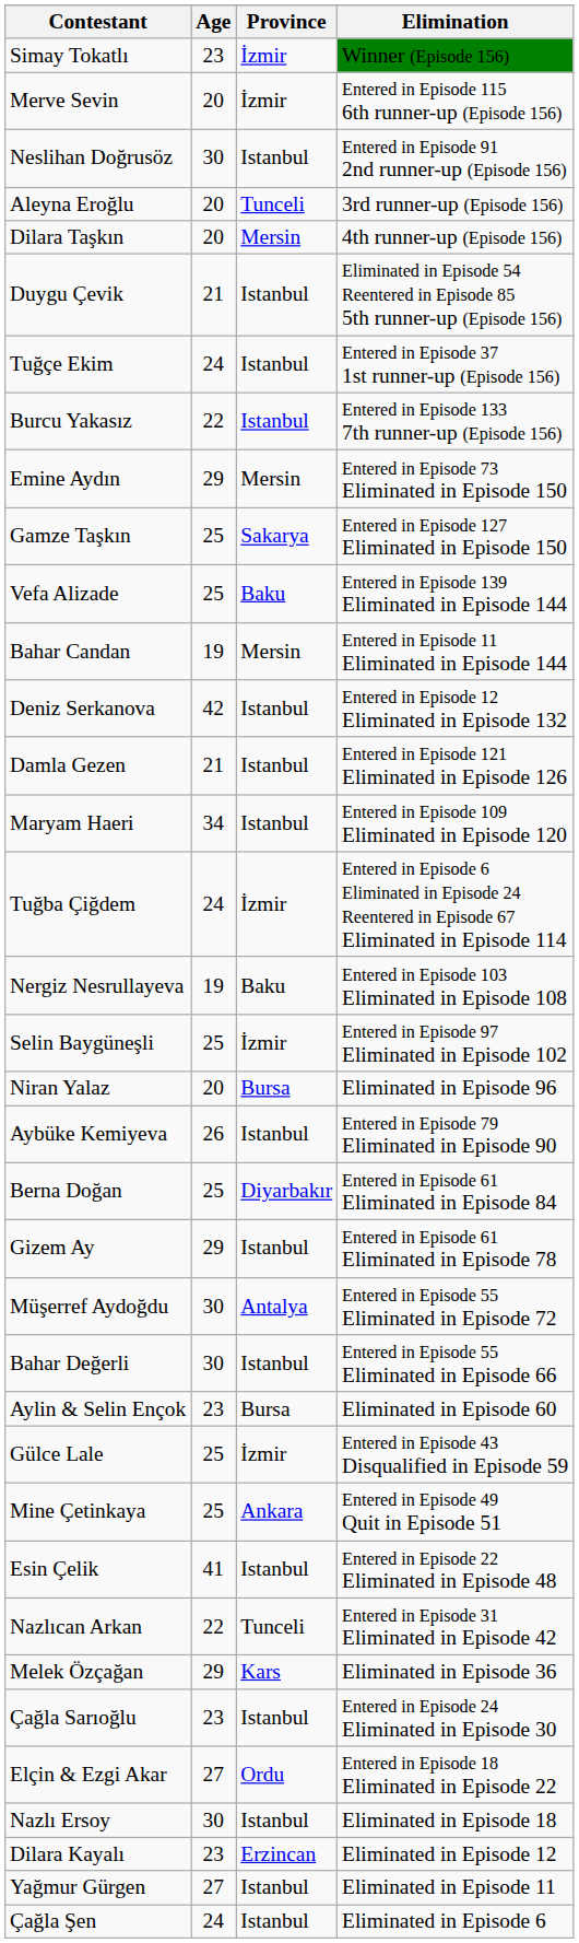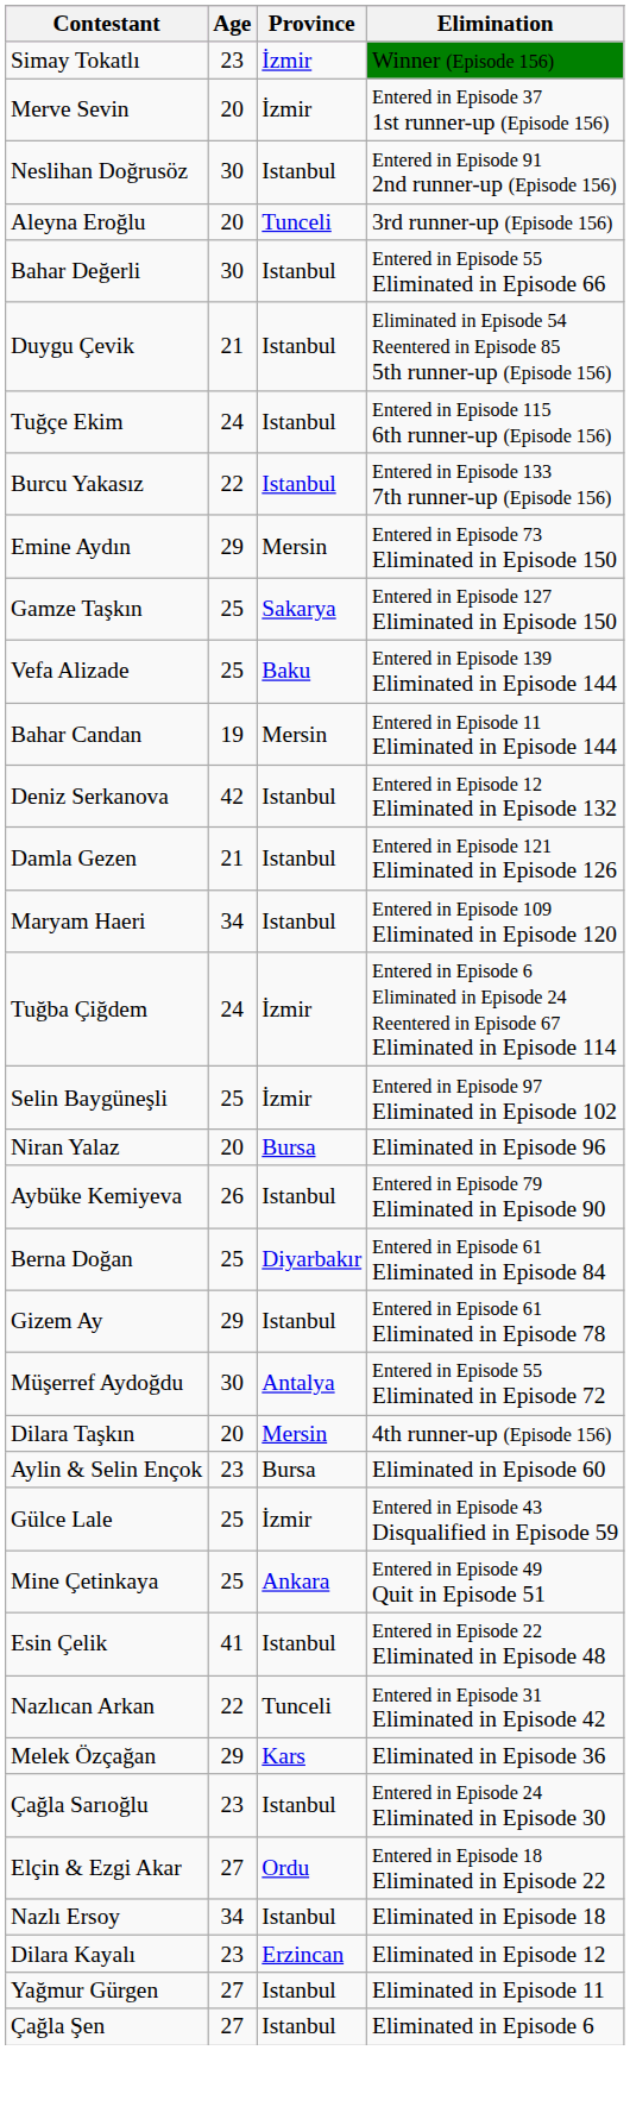 <table class="wikitable">
 <tr style="background-color:#ADD8E6">
 </tr>
 <tr style="background-color:#FFCCFF">
 <th>Contestant</th>
 <th>Age</th>
 <th>Province</th>
 <th>Elimination</th>
 </tr>
 <tr>
 <td>Simay Tokatlı</td>
 <td style="text-align:center">23</td>
 <td> <a href='#'>İzmir</a></td>
 <td style="background:green;">Winner <small>(Episode 156)</small><br></td>
 </tr>
 <tr>
 <td>Merve Sevin</td>
 <td style="text-align:center">20</td>
 <td> İzmir</td>
-<td><small>Entered in Episode 115</small><br>6th runner-up <small>(Episode 156)</small><br></td>
+<td><small>Entered in Episode 37</small><br>1st runner-up <small>(Episode 156)</small><br></td>
 </tr>
 <tr>
 <td>Neslihan Doğrusöz</td>
 <td style="text-align:center">30</td>
 <td> Istanbul</td>
 <td><small>Entered in Episode 91</small><br>2nd runner-up <small>(Episode 156)</small><br></td>
 </tr>
 <tr>
 <td>Aleyna Eroğlu</td>
 <td style="text-align:center">20</td>
 <td> <a href='#'>Tunceli</a></td>
 <td>3rd runner-up <small>(Episode 156)</small><br></td>
 </tr>
 <tr>
-<td>Dilara Taşkın</td>
-<td style="text-align:center">20</td>
-<td> <a href='#'>Mersin</a></td>
-<td>4th runner-up <small>(Episode 156)</small><br></td>
+<td>Bahar Değerli</td>
+<td style="text-align:center">30</td>
+<td> Istanbul</td>
+<td><small>Entered in Episode 55</small><br>Eliminated in Episode 66</td>
 </tr>
 <tr>
 <td>Duygu Çevik</td>
 <td style="text-align:center">21</td>
 <td> Istanbul</td>
 <td><small>Eliminated in Episode 54 </small><br> <small>Reentered in Episode 85</small><br> 5th runner-up <small>(Episode 156)</small><br></td>
 </tr>
 <tr>
 <td>Tuğçe Ekim</td>
 <td style="text-align:center">24</td>
 <td> Istanbul</td>
-<td><small>Entered in Episode 37</small><br>1st runner-up <small>(Episode 156)</small><br></td>
+<td><small>Entered in Episode 115</small><br>6th runner-up <small>(Episode 156)</small><br></td>
 </tr>
 <tr>
 <td>Burcu Yakasız</td>
 <td style="text-align:center">22</td>
 <td> <a href='#'>Istanbul</a></td>
 <td><small>Entered in Episode 133</small><br>7th runner-up <small>(Episode 156)</small><br></td>
 </tr>
 <tr>
 <td>Emine Aydın</td>
 <td style="text-align:center">29</td>
 <td> Mersin</td>
 <td><small>Entered in Episode 73</small><br>Eliminated in Episode 150</td>
 </tr>
 <tr>
 <td>Gamze Taşkın</td>
 <td style="text-align:center">25</td>
 <td> <a href='#'>Sakarya</a></td>
 <td><small>Entered in Episode 127</small><br>Eliminated in Episode 150</td>
 </tr>
 <tr>
 <td>Vefa Alizade</td>
 <td style="text-align:center">25</td>
 <td> <a href='#'>Baku</a></td>
 <td><small>Entered in Episode 139</small><br>Eliminated in Episode 144</td>
 </tr>
 <tr>
 <td>Bahar Candan</td>
 <td style="text-align:center">19</td>
 <td> Mersin</td>
 <td><small>Entered in Episode 11</small><br>Eliminated in Episode 144</td>
 </tr>
 <tr>
 <td>Deniz Serkanova</td>
 <td style="text-align:center">42</td>
 <td> Istanbul</td>
 <td><small>Entered in Episode 12</small><br>Eliminated in Episode 132</td>
 </tr>
 <tr>
 <td>Damla Gezen</td>
 <td style="text-align:center">21</td>
 <td> Istanbul</td>
 <td><small>Entered in Episode 121</small><br>Eliminated in Episode 126</td>
 </tr>
 <tr>
 <td>Maryam Haeri</td>
 <td style="text-align:center">34</td>
 <td> Istanbul</td>
 <td><small>Entered in Episode 109</small><br>Eliminated in Episode 120</td>
 </tr>
 <tr>
 <td>Tuğba Çiğdem</td>
 <td style="text-align:center">24</td>
 <td> İzmir</td>
 <td><small>Entered in Episode 6</small><br><small>Eliminated in Episode 24</small><br><small>Reentered in Episode 67</small><br>Eliminated in Episode 114</td>
 </tr>
 <tr>
-<td>Nergiz Nesrullayeva</td>
-<td style="text-align:center">19</td>
-<td> Baku</td>
-<td><small>Entered in Episode 103</small><br>Eliminated in Episode 108</td>
-</tr>
-<tr>
 <td>Selin Baygüneşli</td>
 <td style="text-align:center">25</td>
 <td> İzmir</td>
 <td><small>Entered in Episode 97</small><br>Eliminated in Episode 102</td>
 </tr>
 <tr>
 <td>Niran Yalaz</td>
 <td style="text-align:center">20</td>
 <td> <a href='#'>Bursa</a></td>
 <td>Eliminated in Episode 96</td>
 </tr>
 <tr>
 <td>Aybüke Kemiyeva</td>
 <td style="text-align:center">26</td>
 <td> Istanbul</td>
 <td><small>Entered in Episode 79</small><br>Eliminated in Episode 90</td>
 </tr>
 <tr>
 <td>Berna Doğan</td>
 <td style="text-align:center">25</td>
 <td> <a href='#'>Diyarbakır</a></td>
 <td><small>Entered in Episode 61</small><br>Eliminated in Episode 84</td>
 </tr>
 <tr>
 <td>Gizem Ay</td>
 <td style="text-align:center">29</td>
 <td> Istanbul</td>
 <td><small>Entered in Episode 61</small><br>Eliminated in Episode 78</td>
 </tr>
 <tr>
 <td>Müşerref Aydoğdu</td>
 <td style="text-align:center">30</td>
 <td> <a href='#'>Antalya</a></td>
 <td><small>Entered in Episode 55</small><br>Eliminated in Episode 72</td>
 </tr>
 <tr>
-<td>Bahar Değerli</td>
-<td style="text-align:center">30</td>
-<td> Istanbul</td>
-<td><small>Entered in Episode 55</small><br>Eliminated in Episode 66</td>
+<td>Dilara Taşkın</td>
+<td style="text-align:center">20</td>
+<td> <a href='#'>Mersin</a></td>
+<td>4th runner-up <small>(Episode 156)</small><br></td>
 </tr>
 <tr>
 <td>Aylin & Selin Ençok</td>
 <td style="text-align:center">23</td>
 <td> Bursa</td>
 <td>Eliminated in Episode 60</td>
 </tr>
 <tr>
 <td>Gülce Lale</td>
 <td style="text-align:center">25</td>
 <td> İzmir</td>
 <td><small>Entered in Episode 43</small><br>Disqualified in Episode 59</td>
 </tr>
 <tr>
 <td>Mine Çetinkaya</td>
 <td style="text-align:center">25</td>
 <td> <a href='#'>Ankara</a></td>
 <td><small>Entered in Episode 49</small><br>Quit in Episode 51</td>
 </tr>
 <tr>
 <td>Esin Çelik</td>
 <td style="text-align:center">41</td>
 <td> Istanbul</td>
 <td><small>Entered in Episode 22</small><br>Eliminated in Episode 48</td>
 </tr>
 <tr>
 <td>Nazlıcan Arkan</td>
 <td style="text-align:center">22</td>
 <td> Tunceli</td>
 <td><small>Entered in Episode 31</small><br>Eliminated in Episode 42</td>
 </tr>
 <tr>
 <td>Melek Özçağan</td>
 <td style="text-align:center">29</td>
 <td> <a href='#'>Kars</a></td>
 <td>Eliminated in Episode 36</td>
 </tr>
 <tr>
 <td>Çağla Sarıoğlu</td>
 <td style="text-align:center">23</td>
 <td> Istanbul</td>
 <td><small>Entered in Episode 24</small><br>Eliminated in Episode 30</td>
 </tr>
 <tr>
 <td>Elçin & Ezgi Akar</td>
 <td style="text-align:center">27</td>
 <td> <a href='#'>Ordu</a></td>
 <td><small>Entered in Episode 18</small><br>Eliminated in Episode 22</td>
 </tr>
 <tr>
 <td>Nazlı Ersoy</td>
-<td style="text-align:center">30</td>
+<td style="text-align:center">34</td>
 <td> Istanbul</td>
 <td>Eliminated in Episode 18</td>
 </tr>
 <tr>
 <td>Dilara Kayalı</td>
 <td style="text-align:center">23</td>
 <td> <a href='#'>Erzincan</a></td>
 <td>Eliminated in Episode 12</td>
 </tr>
 <tr>
 <td>Yağmur Gürgen</td>
 <td style="text-align:center">27</td>
 <td> Istanbul</td>
 <td>Eliminated in Episode 11</td>
 </tr>
 <tr>
 <td>Çağla Şen</td>
-<td style="text-align:center">24</td>
+<td style="text-align:center">27</td>
 <td> Istanbul</td>
 <td>Eliminated in Episode 6</td>
 </tr>
 </table>
